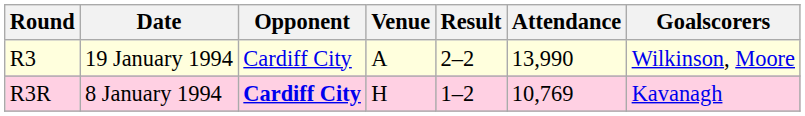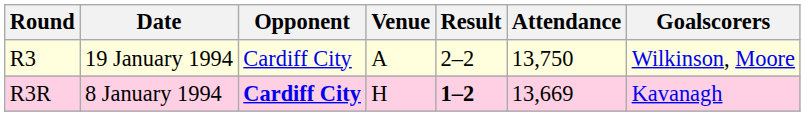 <table class="wikitable">
 <tr>
 <th>Round</th>
 <th>Date</th>
 <th>Opponent</th>
 <th>Venue</th>
 <th>Result</th>
 <th>Attendance</th>
 <th>Goalscorers</th>
 </tr>
 <tr style="background:#ffffdd;">
 <td>R3</td>
 <td>19 January 1994</td>
 <td><a href='#'>Cardiff City</a></td>
 <td>A</td>
 <td>2–2</td>
-<td>13,990</td>
+<td>13,750</td>
 <td><a href='#'>Wilkinson</a>, <a href='#'>Moore</a></td>
 </tr>
 <tr style="background:#ffd0e3;">
 <td>R3R</td>
 <td>8 January 1994</td>
 <td><strong><a href='#'>Cardiff City</a></strong></td>
 <td>H</td>
-<td>1–2</td>
-<td>10,769</td>
+<td><strong>1–2</strong></td>
+<td>13,669</td>
 <td><a href='#'>Kavanagh</a></td>
 </tr>
 </table>
